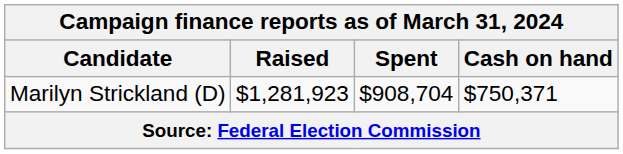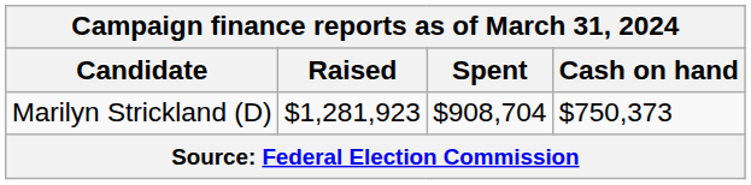 <table class="wikitable sortable">
 <tr>
 <th colspan=4>Campaign finance reports as of March 31, 2024</th>
 </tr>
 <tr style="text-align:center;">
 <th>Candidate</th>
 <th>Raised</th>
 <th>Spent</th>
 <th>Cash on hand</th>
 </tr>
 <tr>
 <td>Marilyn Strickland (D)</td>
 <td>$1,281,923</td>
 <td>$908,704</td>
-<td>$750,371</td>
+<td>$750,373</td>
 </tr>
 <tr>
 <th colspan="4"><small>Source: <a href='#'>Federal Election Commission</a></small></th>
 </tr>
 </table>
